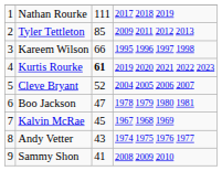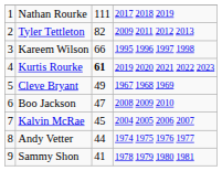 <table class="wikitable">
 <tr>
 </tr>
 <tr>
 <td>1</td>
 <td>Nathan Rourke</td>
 <td><abbr>111</abbr></td>
 <td style="font-size:80%;"><a href='#'>2017</a> <a href='#'>2018</a> <a href='#'>2019</a></td>
 </tr>
 <tr>
 <td>2</td>
 <td><a href='#'>Tyler Tettleton</a></td>
-<td><abbr>85</abbr></td>
+<td><abbr>82</abbr></td>
 <td style="font-size:80%;"><a href='#'>2009</a> <a href='#'>2011</a> <a href='#'>2012</a> <a href='#'>2013</a></td>
 </tr>
 <tr>
 <td>3</td>
 <td>Kareem Wilson</td>
 <td><abbr>66</abbr></td>
 <td style="font-size:80%;"><a href='#'>1995</a> <a href='#'>1996</a> <a href='#'>1997</a> <a href='#'>1998</a></td>
 </tr>
 <tr>
 <td>4</td>
 <td><a href='#'>Kurtis Rourke</a></td>
 <td><strong><abbr>61</abbr></strong></td>
 <td style="font-size:80%;"><a href='#'>2019</a> <a href='#'>2020</a> <a href='#'>2021</a> <a href='#'>2022</a> <a href='#'>2023</a></td>
 </tr>
 <tr>
 <td>5</td>
 <td><a href='#'>Cleve Bryant</a></td>
-<td><abbr>52</abbr></td>
-<td style="font-size:80%;"><a href='#'>2004</a> <a href='#'>2005</a> <a href='#'>2006</a> <a href='#'>2007</a></td>
+<td><abbr>49</abbr></td>
+<td style="font-size:80%;"><a href='#'>1967</a> <a href='#'>1968</a> <a href='#'>1969</a></td>
 </tr>
 <tr>
 <td>6</td>
 <td>Boo Jackson</td>
 <td><abbr>47</abbr></td>
-<td style="font-size:80%;"><a href='#'>1978</a> <a href='#'>1979</a> <a href='#'>1980</a> <a href='#'>1981</a></td>
+<td style="font-size:80%;"><a href='#'>2008</a> <a href='#'>2009</a> <a href='#'>2010</a></td>
 </tr>
 <tr>
 <td>7</td>
 <td><a href='#'>Kalvin McRae</a></td>
 <td><abbr>45</abbr></td>
-<td style="font-size:80%;"><a href='#'>1967</a> <a href='#'>1968</a> <a href='#'>1969</a></td>
+<td style="font-size:80%;"><a href='#'>2004</a> <a href='#'>2005</a> <a href='#'>2006</a> <a href='#'>2007</a></td>
 </tr>
 <tr>
 <td>8</td>
 <td>Andy Vetter</td>
-<td><abbr>43</abbr></td>
+<td><abbr>44</abbr></td>
 <td style="font-size:80%;"><a href='#'>1974</a> <a href='#'>1975</a> <a href='#'>1976</a> <a href='#'>1977</a></td>
 </tr>
 <tr>
 <td>9</td>
 <td>Sammy Shon</td>
 <td><abbr>41</abbr></td>
-<td style="font-size:80%;"><a href='#'>2008</a> <a href='#'>2009</a> <a href='#'>2010</a></td>
+<td style="font-size:80%;"><a href='#'>1978</a> <a href='#'>1979</a> <a href='#'>1980</a> <a href='#'>1981</a></td>
 </tr>
 </table>
